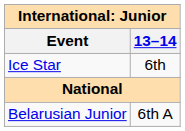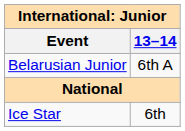 <table class="wikitable" style="text-align:center">
 <tr>
 <th colspan="2" align="center" style="background-color: #ffdead; ">International: Junior</th>
 </tr>
 <tr>
 <th>Event</th>
 <th><a href='#'>13–14</a></th>
 </tr>
 <tr>
-<td align=left><a href='#'>Ice Star</a></td>
-<td>6th</td>
+<td align="left"><a href='#'>Belarusian Junior</a></td>
+<td>6th A</td>
 </tr>
 <tr>
 <th colspan="2" align="center" style="background-color: #ffdead; ">National</th>
 </tr>
 <tr>
-<td align="left"><a href='#'>Belarusian Junior</a></td>
-<td>6th A</td>
+<td align=left><a href='#'>Ice Star</a></td>
+<td>6th</td>
 </tr>
 </table>
